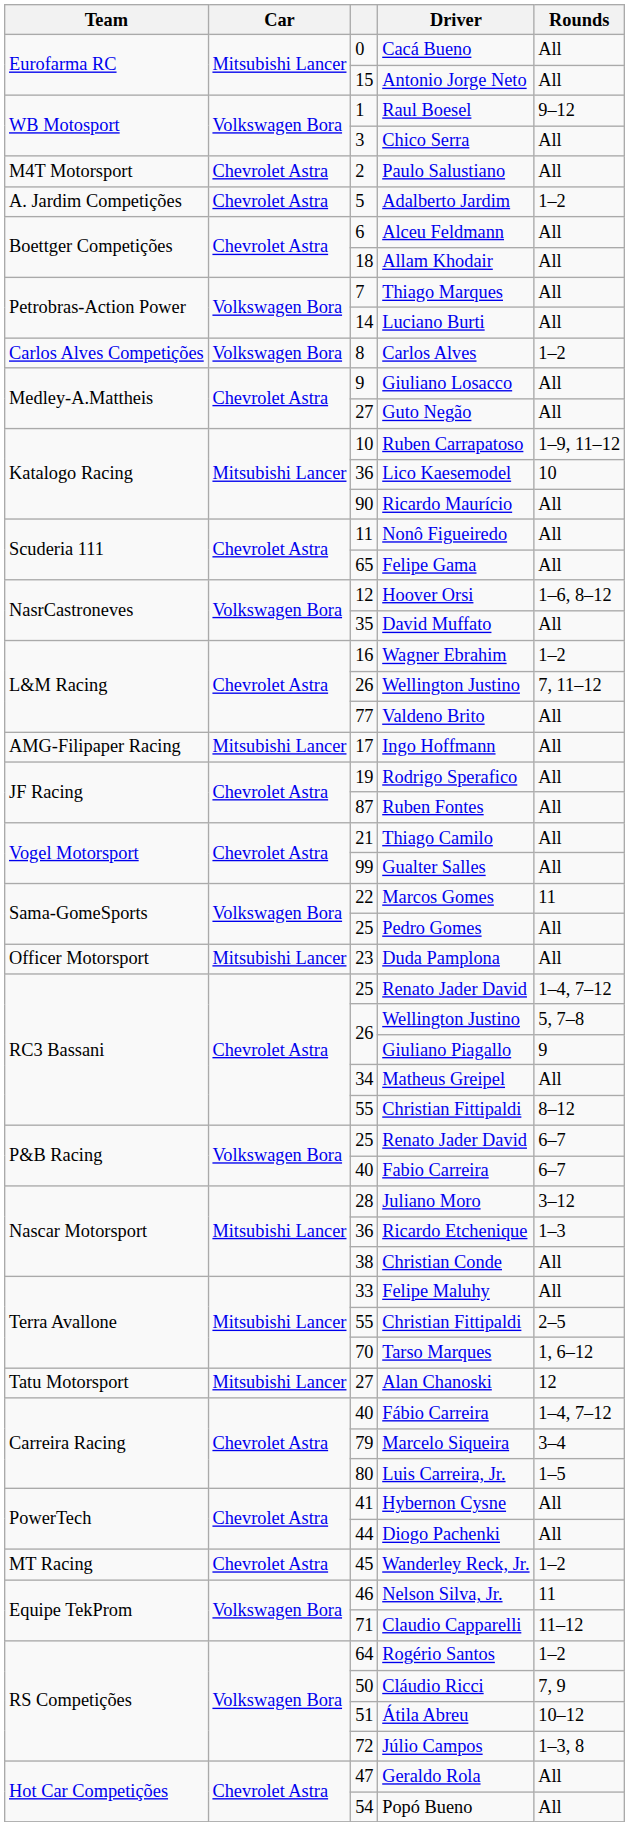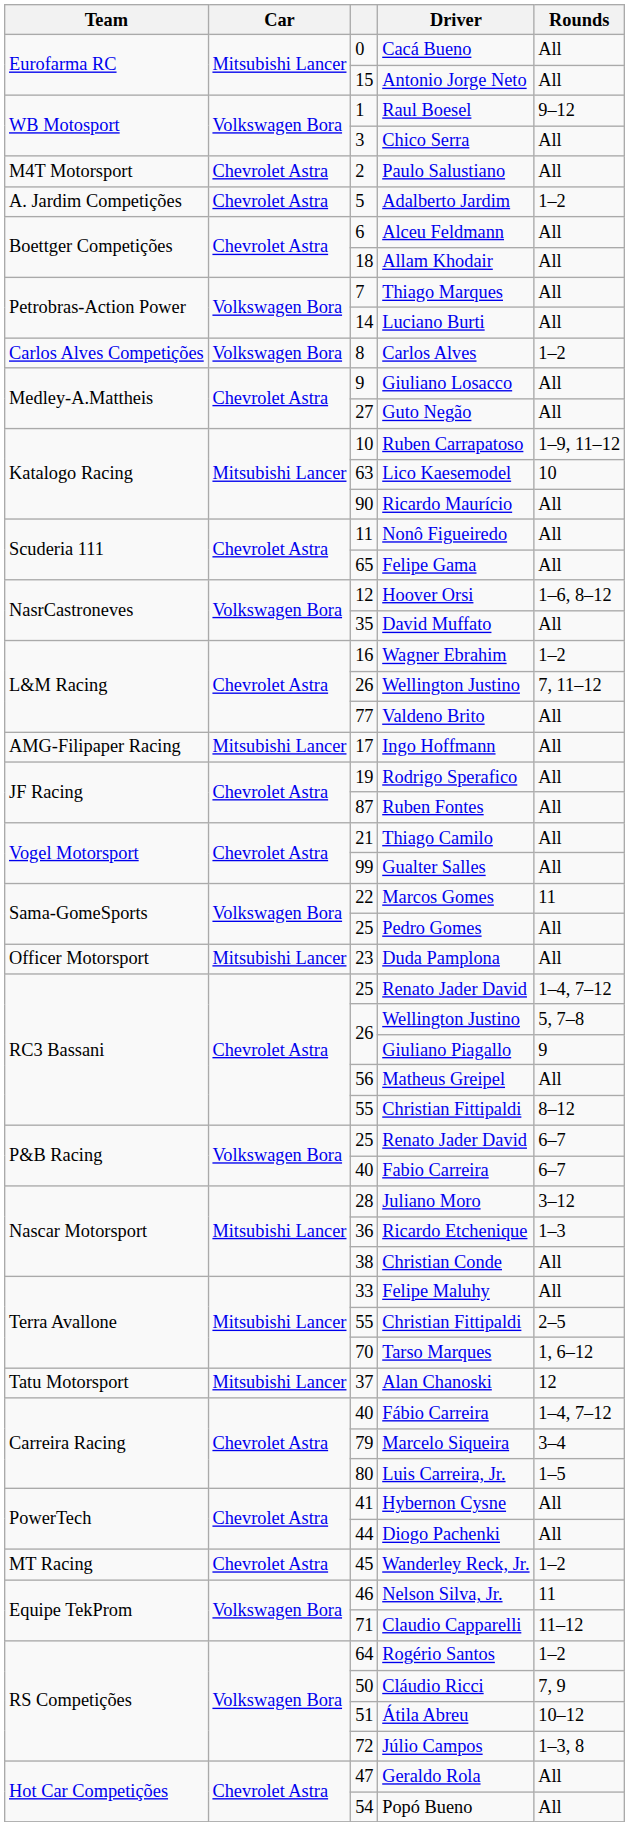 <table class="wikitable" style="font-size: 85%">
 <tr>
 <th>Team</th>
 <th>Car</th>
 <th></th>
 <th>Driver</th>
 <th>Rounds</th>
 </tr>
 <tr>
 <td rowspan=2><a href='#'>Eurofarma RC</a></td>
 <td rowspan=2><a href='#'>Mitsubishi Lancer</a></td>
 <td>0</td>
 <td><a href='#'>Cacá Bueno</a></td>
 <td>All</td>
 </tr>
 <tr>
 <td>15</td>
 <td><a href='#'>Antonio Jorge Neto</a></td>
 <td>All</td>
 </tr>
 <tr>
 <td rowspan=2><a href='#'>WB Motosport</a></td>
 <td rowspan=2><a href='#'>Volkswagen Bora</a></td>
 <td>1</td>
 <td><a href='#'>Raul Boesel</a></td>
 <td>9–12</td>
 </tr>
 <tr>
 <td>3</td>
 <td><a href='#'>Chico Serra</a></td>
 <td>All</td>
 </tr>
 <tr>
 <td>M4T Motorsport</td>
 <td><a href='#'>Chevrolet Astra</a></td>
 <td>2</td>
 <td><a href='#'>Paulo Salustiano</a></td>
 <td>All</td>
 </tr>
 <tr>
 <td>A. Jardim Competições</td>
 <td><a href='#'>Chevrolet Astra</a></td>
 <td>5</td>
 <td><a href='#'>Adalberto Jardim</a></td>
 <td>1–2</td>
 </tr>
 <tr>
 <td rowspan=2>Boettger Competições</td>
 <td rowspan=2><a href='#'>Chevrolet Astra</a></td>
 <td>6</td>
 <td><a href='#'>Alceu Feldmann</a></td>
 <td>All</td>
 </tr>
 <tr>
 <td>18</td>
 <td><a href='#'>Allam Khodair</a></td>
 <td>All</td>
 </tr>
 <tr>
 <td rowspan=2>Petrobras-Action Power</td>
 <td rowspan=2><a href='#'>Volkswagen Bora</a></td>
 <td>7</td>
 <td><a href='#'>Thiago Marques</a></td>
 <td>All</td>
 </tr>
 <tr>
 <td>14</td>
 <td><a href='#'>Luciano Burti</a></td>
 <td>All</td>
 </tr>
 <tr>
 <td><a href='#'>Carlos Alves Competições</a></td>
 <td><a href='#'>Volkswagen Bora</a></td>
 <td>8</td>
 <td><a href='#'>Carlos Alves</a></td>
 <td>1–2</td>
 </tr>
 <tr>
 <td rowspan=2>Medley-A.Mattheis</td>
 <td rowspan=2><a href='#'>Chevrolet Astra</a></td>
 <td>9</td>
 <td><a href='#'>Giuliano Losacco</a></td>
 <td>All</td>
 </tr>
 <tr>
 <td>27</td>
 <td><a href='#'>Guto Negão</a></td>
 <td>All</td>
 </tr>
 <tr>
 <td rowspan=3>Katalogo Racing</td>
 <td rowspan=3><a href='#'>Mitsubishi Lancer</a></td>
 <td>10</td>
 <td><a href='#'>Ruben Carrapatoso</a></td>
 <td>1–9, 11–12</td>
 </tr>
 <tr>
-<td>36</td>
+<td>63</td>
 <td><a href='#'>Lico Kaesemodel</a></td>
 <td>10</td>
 </tr>
 <tr>
 <td>90</td>
 <td><a href='#'>Ricardo Maurício</a></td>
 <td>All</td>
 </tr>
 <tr>
 <td rowspan=2>Scuderia 111</td>
 <td rowspan=2><a href='#'>Chevrolet Astra</a></td>
 <td>11</td>
 <td><a href='#'>Nonô Figueiredo</a></td>
 <td>All</td>
 </tr>
 <tr>
 <td>65</td>
 <td><a href='#'>Felipe Gama</a></td>
 <td>All</td>
 </tr>
 <tr>
 <td rowspan=2>NasrCastroneves</td>
 <td rowspan=2><a href='#'>Volkswagen Bora</a></td>
 <td>12</td>
 <td><a href='#'>Hoover Orsi</a></td>
 <td>1–6, 8–12</td>
 </tr>
 <tr>
 <td>35</td>
 <td><a href='#'>David Muffato</a></td>
 <td>All</td>
 </tr>
 <tr>
 <td rowspan=3>L&M Racing</td>
 <td rowspan=3><a href='#'>Chevrolet Astra</a></td>
 <td>16</td>
 <td><a href='#'>Wagner Ebrahim</a></td>
 <td>1–2</td>
 </tr>
 <tr>
 <td>26</td>
 <td><a href='#'>Wellington Justino</a></td>
 <td>7, 11–12</td>
 </tr>
 <tr>
 <td>77</td>
 <td><a href='#'>Valdeno Brito</a></td>
 <td>All</td>
 </tr>
 <tr>
 <td>AMG-Filipaper Racing</td>
 <td><a href='#'>Mitsubishi Lancer</a></td>
 <td>17</td>
 <td><a href='#'>Ingo Hoffmann</a></td>
 <td>All</td>
 </tr>
 <tr>
 <td rowspan=2>JF Racing</td>
 <td rowspan=2><a href='#'>Chevrolet Astra</a></td>
 <td>19</td>
 <td><a href='#'>Rodrigo Sperafico</a></td>
 <td>All</td>
 </tr>
 <tr>
 <td>87</td>
 <td><a href='#'>Ruben Fontes</a></td>
 <td>All</td>
 </tr>
 <tr>
 <td rowspan=2><a href='#'>Vogel Motorsport</a></td>
 <td rowspan=2><a href='#'>Chevrolet Astra</a></td>
 <td>21</td>
 <td><a href='#'>Thiago Camilo</a></td>
 <td>All</td>
 </tr>
 <tr>
 <td>99</td>
 <td><a href='#'>Gualter Salles</a></td>
 <td>All</td>
 </tr>
 <tr>
 <td rowspan=2>Sama-GomeSports</td>
 <td rowspan=2><a href='#'>Volkswagen Bora</a></td>
 <td>22</td>
 <td><a href='#'>Marcos Gomes</a></td>
 <td>11</td>
 </tr>
 <tr>
 <td>25</td>
 <td><a href='#'>Pedro Gomes</a></td>
 <td>All</td>
 </tr>
 <tr>
 <td>Officer Motorsport</td>
 <td><a href='#'>Mitsubishi Lancer</a></td>
 <td>23</td>
 <td><a href='#'>Duda Pamplona</a></td>
 <td>All</td>
 </tr>
 <tr>
 <td rowspan=5>RC3 Bassani</td>
 <td rowspan=5><a href='#'>Chevrolet Astra</a></td>
 <td>25</td>
 <td><a href='#'>Renato Jader David</a></td>
 <td>1–4, 7–12</td>
 </tr>
 <tr>
 <td rowspan=2 align=right>26</td>
 <td><a href='#'>Wellington Justino</a></td>
 <td>5, 7–8</td>
 </tr>
 <tr>
 <td><a href='#'>Giuliano Piagallo</a></td>
 <td>9</td>
 </tr>
 <tr>
-<td>34</td>
+<td>56</td>
 <td><a href='#'>Matheus Greipel</a></td>
 <td>All</td>
 </tr>
 <tr>
 <td>55</td>
 <td><a href='#'>Christian Fittipaldi</a></td>
 <td>8–12</td>
 </tr>
 <tr>
 <td rowspan=2>P&B Racing</td>
 <td rowspan=2><a href='#'>Volkswagen Bora</a></td>
 <td>25</td>
 <td><a href='#'>Renato Jader David</a></td>
 <td>6–7</td>
 </tr>
 <tr>
 <td>40</td>
 <td><a href='#'>Fabio Carreira</a></td>
 <td>6–7</td>
 </tr>
 <tr>
 <td rowspan=3>Nascar Motorsport</td>
 <td rowspan=3><a href='#'>Mitsubishi Lancer</a></td>
 <td>28</td>
 <td><a href='#'>Juliano Moro</a></td>
 <td>3–12</td>
 </tr>
 <tr>
 <td>36</td>
 <td><a href='#'>Ricardo Etchenique</a></td>
 <td>1–3</td>
 </tr>
 <tr>
 <td>38</td>
 <td><a href='#'>Christian Conde</a></td>
 <td>All</td>
 </tr>
 <tr>
 <td rowspan=3>Terra Avallone</td>
 <td rowspan=3><a href='#'>Mitsubishi Lancer</a></td>
 <td>33</td>
 <td><a href='#'>Felipe Maluhy</a></td>
 <td>All</td>
 </tr>
 <tr>
 <td>55</td>
 <td><a href='#'>Christian Fittipaldi</a></td>
 <td>2–5</td>
 </tr>
 <tr>
 <td>70</td>
 <td><a href='#'>Tarso Marques</a></td>
 <td>1, 6–12</td>
 </tr>
 <tr>
 <td>Tatu Motorsport</td>
 <td><a href='#'>Mitsubishi Lancer</a></td>
-<td>27</td>
+<td>37</td>
 <td><a href='#'>Alan Chanoski</a></td>
 <td>12</td>
 </tr>
 <tr>
 <td rowspan=3>Carreira Racing</td>
 <td rowspan=3><a href='#'>Chevrolet Astra</a></td>
 <td>40</td>
 <td><a href='#'>Fábio Carreira</a></td>
 <td>1–4, 7–12</td>
 </tr>
 <tr>
 <td>79</td>
 <td><a href='#'>Marcelo Siqueira</a></td>
 <td>3–4</td>
 </tr>
 <tr>
 <td>80</td>
 <td><a href='#'>Luis Carreira, Jr.</a></td>
 <td>1–5</td>
 </tr>
 <tr>
 <td rowspan=2>PowerTech</td>
 <td rowspan=2><a href='#'>Chevrolet Astra</a></td>
 <td>41</td>
 <td><a href='#'>Hybernon Cysne</a></td>
 <td>All</td>
 </tr>
 <tr>
 <td>44</td>
 <td><a href='#'>Diogo Pachenki</a></td>
 <td>All</td>
 </tr>
 <tr>
 <td>MT Racing</td>
 <td><a href='#'>Chevrolet Astra</a></td>
 <td>45</td>
 <td><a href='#'>Wanderley Reck, Jr.</a></td>
 <td>1–2</td>
 </tr>
 <tr>
 <td rowspan=2>Equipe TekProm</td>
 <td rowspan=2><a href='#'>Volkswagen Bora</a></td>
 <td>46</td>
 <td><a href='#'>Nelson Silva, Jr.</a></td>
 <td>11</td>
 </tr>
 <tr>
 <td>71</td>
 <td><a href='#'>Claudio Capparelli</a></td>
 <td>11–12</td>
 </tr>
 <tr>
 <td rowspan=4>RS Competições</td>
 <td rowspan=4><a href='#'>Volkswagen Bora</a></td>
 <td>64</td>
 <td><a href='#'>Rogério Santos</a></td>
 <td>1–2</td>
 </tr>
 <tr>
 <td>50</td>
 <td><a href='#'>Cláudio Ricci</a></td>
 <td>7, 9</td>
 </tr>
 <tr>
 <td>51</td>
 <td><a href='#'>Átila Abreu</a></td>
 <td>10–12</td>
 </tr>
 <tr>
 <td>72</td>
 <td><a href='#'>Júlio Campos</a></td>
 <td>1–3, 8</td>
 </tr>
 <tr>
 <td rowspan=2><a href='#'>Hot Car Competições</a></td>
 <td rowspan=2><a href='#'>Chevrolet Astra</a></td>
 <td>47</td>
 <td><a href='#'>Geraldo Rola</a></td>
 <td>All</td>
 </tr>
 <tr>
 <td>54</td>
 <td>Popó Bueno</td>
 <td>All</td>
 </tr>
 </table>
